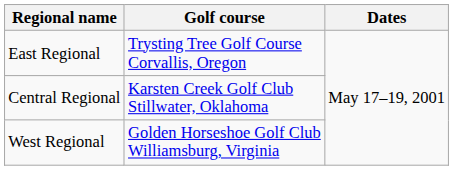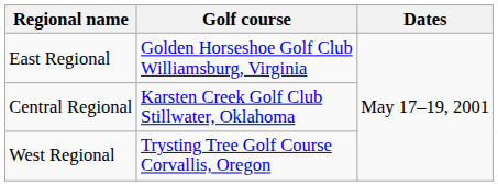 <table class="wikitable">
 <tr>
 <th>Regional name</th>
 <th>Golf course</th>
 <th>Dates</th>
 </tr>
 <tr>
 <td>East Regional</td>
-<td><a href='#'>Trysting Tree Golf Course</a><br><a href='#'>Corvallis, Oregon</a></td>
+<td><a href='#'>Golden Horseshoe Golf Club</a><br><a href='#'>Williamsburg, Virginia</a></td>
 <td rowspan=3>May 17–19, 2001</td>
 </tr>
 <tr>
 <td>Central Regional</td>
 <td><a href='#'>Karsten Creek Golf Club</a><br><a href='#'>Stillwater, Oklahoma</a></td>
 </tr>
 <tr>
 <td>West Regional</td>
-<td><a href='#'>Golden Horseshoe Golf Club</a><br><a href='#'>Williamsburg, Virginia</a></td>
+<td><a href='#'>Trysting Tree Golf Course</a><br><a href='#'>Corvallis, Oregon</a></td>
 </tr>
 </table>
